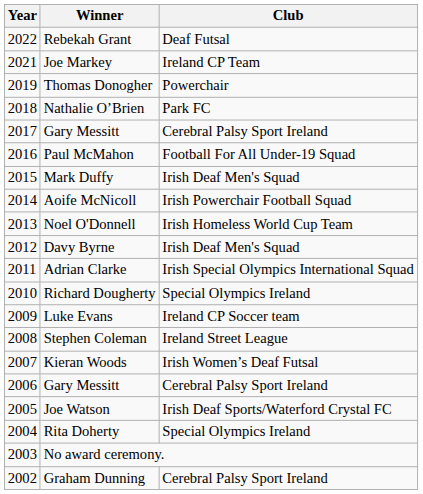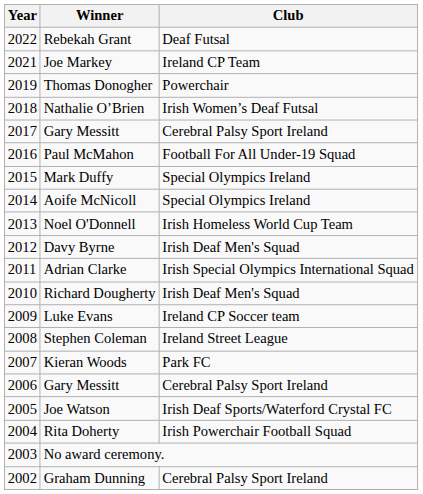 <table class="wikitable">
 <tr>
 <th>Year</th>
 <th>Winner</th>
 <th>Club</th>
 </tr>
 <tr>
 <td>2022</td>
 <td>Rebekah Grant</td>
 <td>Deaf Futsal</td>
 </tr>
 <tr>
 <td>2021</td>
 <td>Joe Markey</td>
 <td>Ireland CP Team</td>
 </tr>
 <tr>
 <td>2019</td>
 <td>Thomas Donogher</td>
 <td>Powerchair</td>
 </tr>
 <tr>
 <td>2018</td>
 <td>Nathalie O’Brien</td>
-<td>Park FC</td>
+<td>Irish Women’s Deaf Futsal</td>
 </tr>
 <tr>
 <td>2017</td>
 <td>Gary Messitt</td>
 <td>Cerebral Palsy Sport Ireland</td>
 </tr>
 <tr>
 <td>2016</td>
 <td>Paul McMahon</td>
 <td>Football For All Under-19 Squad</td>
 </tr>
 <tr>
 <td>2015</td>
 <td>Mark Duffy</td>
-<td>Irish Deaf Men's Squad</td>
+<td>Special Olympics Ireland</td>
 </tr>
 <tr>
 <td>2014</td>
 <td>Aoife McNicoll</td>
-<td>Irish Powerchair Football Squad</td>
+<td>Special Olympics Ireland</td>
 </tr>
 <tr>
 <td>2013</td>
 <td>Noel O'Donnell</td>
 <td>Irish Homeless World Cup Team</td>
 </tr>
 <tr>
 <td>2012</td>
 <td>Davy Byrne</td>
 <td>Irish Deaf Men's Squad</td>
 </tr>
 <tr>
 <td>2011</td>
 <td>Adrian Clarke</td>
 <td>Irish Special Olympics International Squad</td>
 </tr>
 <tr>
 <td>2010</td>
 <td>Richard Dougherty</td>
-<td>Special Olympics Ireland</td>
+<td>Irish Deaf Men's Squad</td>
 </tr>
 <tr>
 <td>2009</td>
 <td>Luke Evans</td>
 <td>Ireland CP Soccer team</td>
 </tr>
 <tr>
 <td>2008</td>
 <td>Stephen Coleman</td>
 <td>Ireland Street League</td>
 </tr>
 <tr>
 <td>2007</td>
 <td>Kieran Woods</td>
-<td>Irish Women’s Deaf Futsal</td>
+<td>Park FC</td>
 </tr>
 <tr>
 <td>2006</td>
 <td>Gary Messitt</td>
 <td>Cerebral Palsy Sport Ireland</td>
 </tr>
 <tr>
 <td>2005</td>
 <td>Joe Watson</td>
 <td>Irish Deaf Sports/Waterford Crystal FC</td>
 </tr>
 <tr>
 <td>2004</td>
 <td>Rita Doherty</td>
-<td>Special Olympics Ireland</td>
+<td>Irish Powerchair Football Squad</td>
 </tr>
 <tr>
 <td>2003</td>
 <td colspan="2">No award ceremony.</td>
 </tr>
 <tr>
 <td>2002</td>
 <td>Graham Dunning</td>
 <td>Cerebral Palsy Sport Ireland</td>
 </tr>
 </table>
